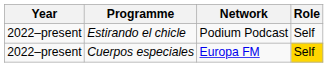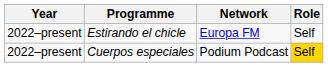 <table class="wikitable">
 <tr>
 <th>Year</th>
 <th>Programme</th>
 <th>Network</th>
 <th>Role</th>
 </tr>
 <tr>
 <td>2022–present</td>
 <td><em>Estirando el chicle</em></td>
-<td>Podium Podcast</td>
+<td><a href='#'>Europa FM</a></td>
 <td>Self</td>
 </tr>
 <tr>
 <td>2022–present</td>
 <td><em>Cuerpos especiales</em></td>
-<td><a href='#'>Europa FM</a></td>
+<td>Podium Podcast</td>
 <td style="background: gold;">Self</td>
 </tr>
 </table>
